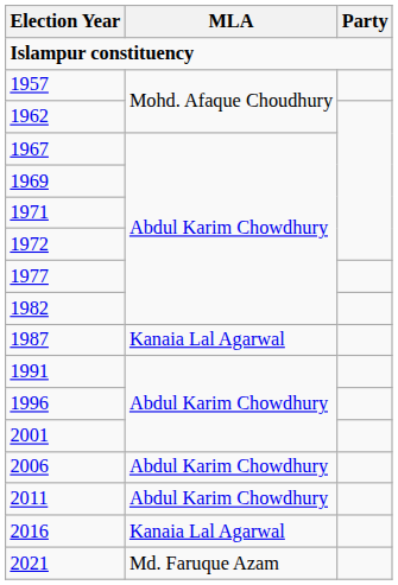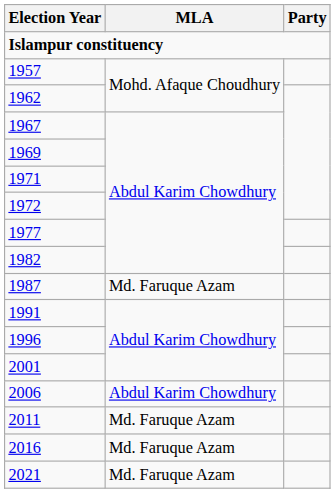 <table class="wikitable sortable" style="font-size:90%">
 <tr>
 <th>Election Year</th>
 <th>MLA</th>
 <th colspan="2">Party</th>
 </tr>
 <tr>
 <td colspan="4"><strong>Islampur constituency</strong></td>
 </tr>
 <tr>
 <td><a href='#'>1957</a></td>
 <td rowspan="2">Mohd. Afaque Choudhury</td>
 <td></td>
 </tr>
 <tr>
 <td><a href='#'>1962</a></td>
 </tr>
 <tr>
 <td><a href='#'>1967</a></td>
 <td rowspan="6"><a href='#'>Abdul Karim Chowdhury</a></td>
 </tr>
 <tr>
 <td><a href='#'>1969</a></td>
 </tr>
 <tr>
 <td><a href='#'>1971</a></td>
 </tr>
 <tr>
 <td><a href='#'>1972</a></td>
 </tr>
 <tr>
 <td><a href='#'>1977</a></td>
 <td></td>
 </tr>
 <tr>
 <td><a href='#'>1982</a></td>
 <td></td>
 </tr>
 <tr>
 <td><a href='#'>1987</a></td>
-<td><a href='#'>Kanaia Lal Agarwal</a></td>
+<td>Md. Faruque Azam</td>
 <td></td>
 </tr>
 <tr>
 <td><a href='#'>1991</a></td>
 <td rowspan="3"><a href='#'>Abdul Karim Chowdhury</a></td>
 <td></td>
 </tr>
 <tr>
 <td><a href='#'>1996</a></td>
 </tr>
 <tr>
 <td><a href='#'>2001</a></td>
 <td></td>
 </tr>
 <tr>
 <td><a href='#'>2006</a></td>
 <td><a href='#'>Abdul Karim Chowdhury</a></td>
 <td></td>
 </tr>
 <tr>
 <td><a href='#'>2011</a></td>
-<td><a href='#'>Abdul Karim Chowdhury</a></td>
+<td>Md. Faruque Azam</td>
 <td></td>
 </tr>
 <tr>
 <td><a href='#'>2016</a></td>
-<td><a href='#'>Kanaia Lal Agarwal</a></td>
+<td>Md. Faruque Azam</td>
 <td></td>
 </tr>
 <tr>
 <td><a href='#'>2021</a></td>
 <td>Md. Faruque Azam</td>
 <td></td>
 </tr>
 </table>
